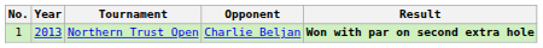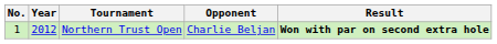 <table class="wikitable" style="font-size:95%;">
 <tr>
 <th>No.</th>
 <th>Year</th>
 <th>Tournament</th>
 <th>Opponent</th>
 <th>Result</th>
 </tr>
 <tr style="background:#D0F0C0;">
 <td align=center>1</td>
-<td><a href='#'>2013</a></td>
+<td><a href='#'>2012</a></td>
 <td><a href='#'>Northern Trust Open</a></td>
 <td> <a href='#'>Charlie Beljan</a></td>
 <td><strong>Won with par on second extra hole</strong></td>
 </tr>
 </table>
